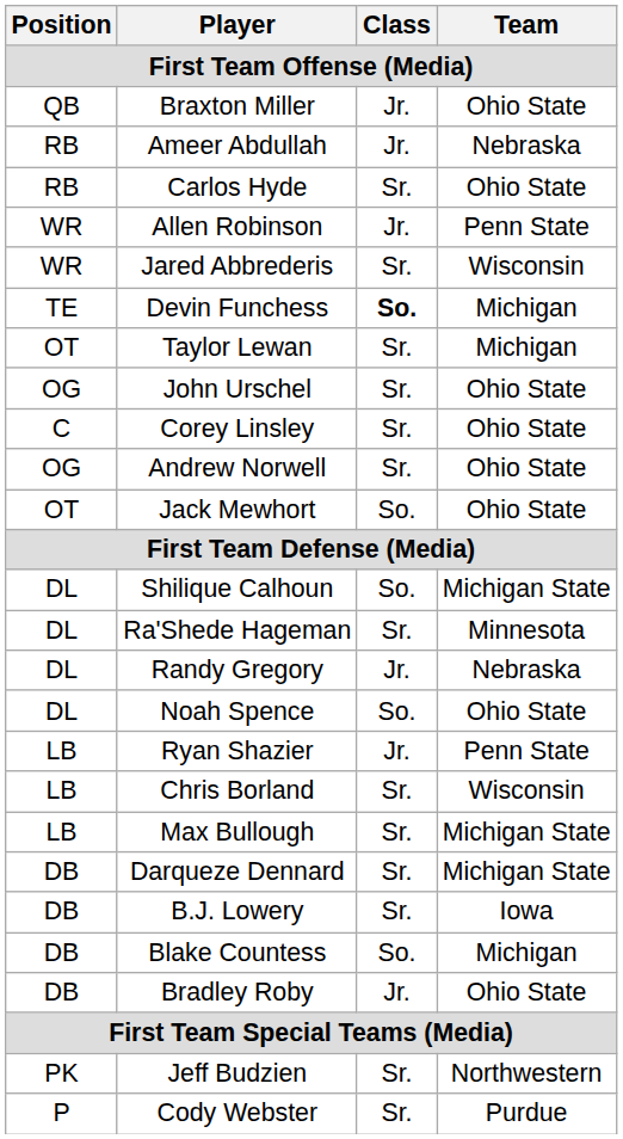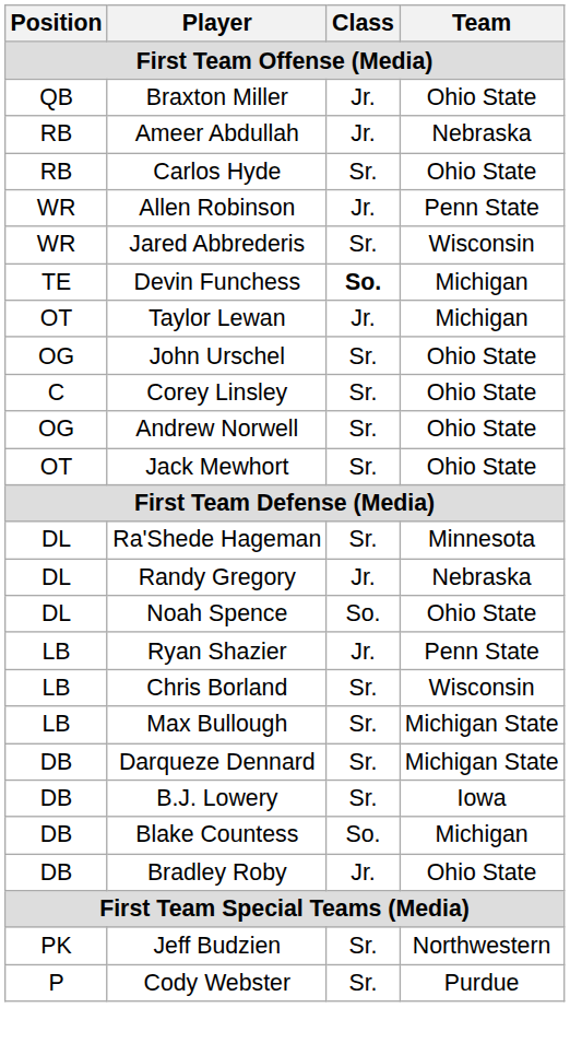 <table class="wikitable sortable" border="1">
 <tr>
 <th>Position</th>
 <th>Player</th>
 <th>Class</th>
 <th>Team</th>
 </tr>
 <tr>
 <td colspan="4" style="text-align:center; background:#DDDDDD;"><strong>First Team Offense (Media)</strong></td>
 </tr>
 <tr>
 <td style="text-align:center; background:white">QB</td>
 <td style="text-align:center; background:white">Braxton Miller</td>
 <td style="text-align:center; background:white">Jr.</td>
 <td style="text-align:center; background:white">Ohio State</td>
 </tr>
 <tr>
 <td style="text-align:center; background:white">RB</td>
 <td style="text-align:center; background:white">Ameer Abdullah</td>
 <td style="text-align:center; background:white">Jr.</td>
 <td style="text-align:center; background:white">Nebraska</td>
 </tr>
 <tr>
 <td style="text-align:center; background:white">RB</td>
 <td style="text-align:center; background:white">Carlos Hyde</td>
 <td style="text-align:center; background:white">Sr.</td>
 <td style="text-align:center; background:white">Ohio State</td>
 </tr>
 <tr>
 <td style="text-align:center; background:white">WR</td>
 <td style="text-align:center; background:white">Allen Robinson</td>
 <td style="text-align:center; background:white">Jr.</td>
 <td style="text-align:center; background:white">Penn State</td>
 </tr>
 <tr>
 <td style="text-align:center; background:white">WR</td>
 <td style="text-align:center; background:white">Jared Abbrederis</td>
 <td style="text-align:center; background:white">Sr.</td>
 <td style="text-align:center; background:white">Wisconsin</td>
 </tr>
 <tr>
 <td style="text-align:center; background:white">TE</td>
 <td style="text-align:center; background:white">Devin Funchess</td>
 <td style="text-align:center; background:white"><strong>So.</strong></td>
 <td style="text-align:center; background:white">Michigan</td>
 </tr>
 <tr>
 <td style="text-align:center; background:white">OT</td>
 <td style="text-align:center; background:white">Taylor Lewan</td>
-<td style="text-align:center; background:white">Sr.</td>
+<td style="text-align:center; background:white">Jr.</td>
 <td style="text-align:center; background:white">Michigan</td>
 </tr>
 <tr>
 <td style="text-align:center; background:white">OG</td>
 <td style="text-align:center; background:white">John Urschel</td>
 <td style="text-align:center; background:white">Sr.</td>
 <td style="text-align:center; background:white">Ohio State</td>
 </tr>
 <tr>
 <td style="text-align:center; background:white">C</td>
 <td style="text-align:center; background:white">Corey Linsley</td>
 <td style="text-align:center; background:white">Sr.</td>
 <td style="text-align:center; background:white">Ohio State</td>
 </tr>
 <tr>
 <td style="text-align:center; background:white">OG</td>
 <td style="text-align:center; background:white">Andrew Norwell</td>
 <td style="text-align:center; background:white">Sr.</td>
 <td style="text-align:center; background:white">Ohio State</td>
 </tr>
 <tr>
 <td style="text-align:center; background:white">OT</td>
 <td style="text-align:center; background:white">Jack Mewhort</td>
-<td style="text-align:center; background:white">So.</td>
+<td style="text-align:center; background:white">Sr.</td>
 <td style="text-align:center; background:white">Ohio State</td>
 </tr>
 <tr>
 <td colspan="4" style="text-align:center; background:#DDDDDD;"><strong>First Team Defense (Media)</strong></td>
-</tr>
-<tr>
-<td style="text-align:center; background:white">DL</td>
-<td style="text-align:center; background:white">Shilique Calhoun</td>
-<td style="text-align:center; background:white">So.</td>
-<td style="text-align:center; background:white">Michigan State</td>
 </tr>
 <tr>
 <td style="text-align:center; background:white">DL</td>
 <td style="text-align:center; background:white">Ra'Shede Hageman</td>
 <td style="text-align:center; background:white">Sr.</td>
 <td style="text-align:center; background:white">Minnesota</td>
 </tr>
 <tr>
 <td style="text-align:center; background:white">DL</td>
 <td style="text-align:center; background:white">Randy Gregory</td>
 <td style="text-align:center; background:white">Jr.</td>
 <td style="text-align:center; background:white">Nebraska</td>
 </tr>
 <tr>
 <td style="text-align:center; background:white">DL</td>
 <td style="text-align:center; background:white">Noah Spence</td>
 <td style="text-align:center; background:white">So.</td>
 <td style="text-align:center; background:white">Ohio State</td>
 </tr>
 <tr>
 <td style="text-align:center; background:white">LB</td>
 <td style="text-align:center; background:white">Ryan Shazier</td>
 <td style="text-align:center; background:white">Jr.</td>
 <td style="text-align:center; background:white">Penn State</td>
 </tr>
 <tr>
 <td style="text-align:center; background:white">LB</td>
 <td style="text-align:center; background:white">Chris Borland</td>
 <td style="text-align:center; background:white">Sr.</td>
 <td style="text-align:center; background:white">Wisconsin</td>
 </tr>
 <tr>
 <td style="text-align:center; background:white">LB</td>
 <td style="text-align:center; background:white">Max Bullough</td>
 <td style="text-align:center; background:white">Sr.</td>
 <td style="text-align:center; background:white">Michigan State</td>
 </tr>
 <tr>
 <td style="text-align:center; background:white">DB</td>
 <td style="text-align:center; background:white">Darqueze Dennard</td>
 <td style="text-align:center; background:white">Sr.</td>
 <td style="text-align:center; background:white">Michigan State</td>
 </tr>
 <tr>
 <td style="text-align:center; background:white">DB</td>
 <td style="text-align:center; background:white">B.J. Lowery</td>
 <td style="text-align:center; background:white">Sr.</td>
 <td style="text-align:center; background:white">Iowa</td>
 </tr>
 <tr>
 <td style="text-align:center; background:white">DB</td>
 <td style="text-align:center; background:white">Blake Countess</td>
 <td style="text-align:center; background:white">So.</td>
 <td style="text-align:center; background:white">Michigan</td>
 </tr>
 <tr>
 <td style="text-align:center; background:white">DB</td>
 <td style="text-align:center; background:white">Bradley Roby</td>
 <td style="text-align:center; background:white">Jr.</td>
 <td style="text-align:center; background:white">Ohio State</td>
 </tr>
 <tr>
 <td colspan="4" style="text-align:center; background:#DDDDDD;"><strong>First Team Special Teams (Media)</strong></td>
 </tr>
 <tr>
 <td style="text-align:center; background:white">PK</td>
 <td style="text-align:center; background:white">Jeff Budzien</td>
 <td style="text-align:center; background:white">Sr.</td>
 <td style="text-align:center; background:white">Northwestern</td>
 </tr>
 <tr>
 <td style="text-align:center; background:white">P</td>
 <td style="text-align:center; background:white">Cody Webster</td>
 <td style="text-align:center; background:white">Sr.</td>
 <td style="text-align:center; background:white">Purdue</td>
 </tr>
 </table>
